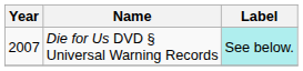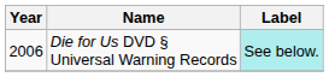 <table class="wikitable" style="font-size: 95%;">
 <tr>
 <th>Year</th>
 <th>Name</th>
 <th>Label</th>
 </tr>
 <tr>
-<td>2007</td>
+<td>2006</td>
 <td><em>Die for Us</em> DVD §<br>Universal Warning Records</td>
 <td style="background: paleturquoise;">See below.</td>
 </tr>
 <tr>
 </tr>
 </table>
